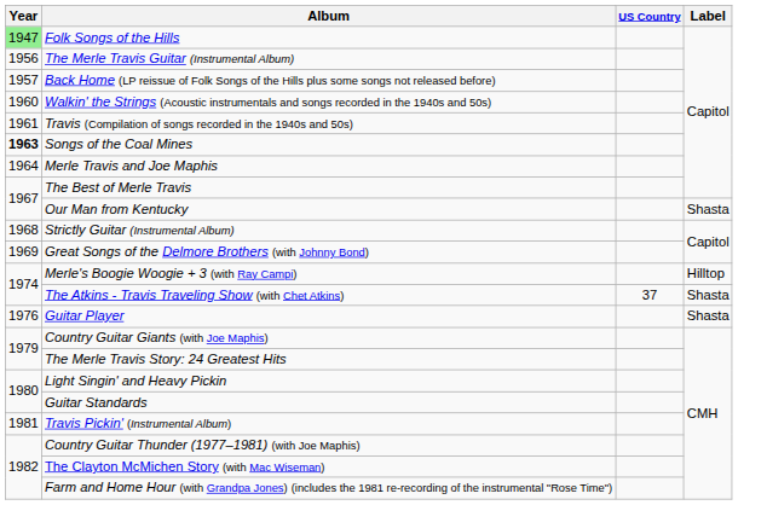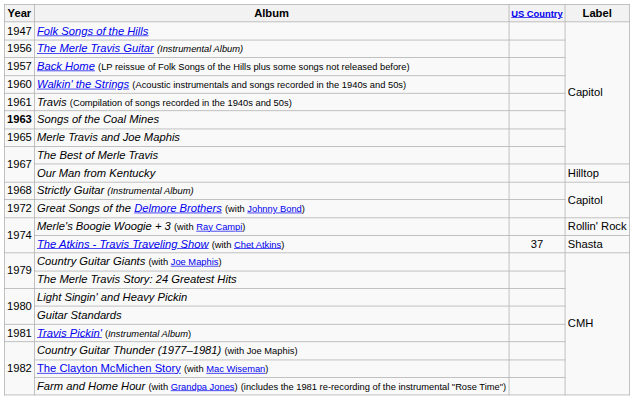 <table class="wikitable">
 <tr>
 <th>Year</th>
 <th>Album</th>
 <th><small><a href='#'>US Country</a></small></th>
 <th>Label</th>
 </tr>
 <tr>
-<td style="background: lightgreen;">1947</td>
+<td>1947</td>
 <td><em><a href='#'>Folk Songs of the Hills</a></em></td>
 <td></td>
 <td rowspan="8">Capitol</td>
 </tr>
 <tr>
 <td>1956</td>
 <td><em><a href='#'>The Merle Travis Guitar</a></em> <small><em>(Instrumental Album)</em></small></td>
 <td></td>
 </tr>
 <tr>
 <td>1957</td>
 <td><em><a href='#'>Back Home</a></em> <small>(LP reissue of Folk Songs of the Hills plus some songs not released before)</small></td>
 <td></td>
 </tr>
 <tr>
 <td>1960</td>
 <td><em><a href='#'>Walkin' the Strings</a></em> <small>(Acoustic instrumentals and songs recorded in the 1940s and 50s)</small></td>
 <td></td>
 </tr>
 <tr>
 <td>1961</td>
 <td><em>Travis</em> <small>(Compilation of songs recorded in the 1940s and 50s)</small></td>
 <td></td>
 </tr>
 <tr>
 <td><strong>1963</strong></td>
 <td><em>Songs of the Coal Mines</em></td>
 <td></td>
 </tr>
 <tr>
-<td>1964</td>
+<td>1965</td>
 <td><em>Merle Travis and Joe Maphis</em></td>
 <td></td>
 </tr>
 <tr>
 <td rowspan="2">1967</td>
 <td><em>The Best of Merle Travis</em></td>
 <td></td>
 </tr>
 <tr>
 <td><em>Our Man from Kentucky</em></td>
 <td></td>
-<td>Shasta</td>
+<td>Hilltop</td>
 </tr>
 <tr>
 <td>1968</td>
 <td><em>Strictly Guitar</em> <small><em>(Instrumental Album)</em></small></td>
 <td></td>
 <td rowspan="2">Capitol</td>
 </tr>
 <tr>
-<td>1969</td>
+<td>1972</td>
 <td><em>Great Songs of the <a href='#'>Delmore Brothers</a></em> <small>(with <a href='#'>Johnny Bond</a>)</small></td>
 <td></td>
 </tr>
 <tr>
 <td rowspan="2">1974</td>
 <td><em>Merle's Boogie Woogie + 3</em> <small>(with <a href='#'>Ray Campi</a>)</small></td>
 <td></td>
-<td>Hilltop</td>
+<td>Rollin' Rock</td>
 </tr>
 <tr>
 <td><em><a href='#'>The Atkins - Travis Traveling Show</a></em> <small>(with <a href='#'>Chet Atkins</a>)</small></td>
 <td style="text-align:center;">37</td>
-<td>Shasta</td>
-</tr>
-<tr>
-<td>1976</td>
-<td><em><a href='#'>Guitar Player</a></em></td>
-<td></td>
 <td>Shasta</td>
 </tr>
 <tr>
 <td rowspan="2">1979</td>
 <td><em>Country Guitar Giants</em> <small>(with <a href='#'>Joe Maphis</a>)</small></td>
 <td></td>
 <td rowspan="9">CMH</td>
 </tr>
 <tr>
 <td><em>The Merle Travis Story: 24 Greatest Hits</em></td>
 <td></td>
 </tr>
 <tr>
 <td rowspan="2">1980</td>
 <td><em>Light Singin' and Heavy Pickin</em></td>
 <td></td>
 </tr>
 <tr>
 <td><em>Guitar Standards</em></td>
 <td></td>
 </tr>
 <tr>
 <td>1981</td>
 <td><em><a href='#'>Travis Pickin'</a></em> <small>(<em>Instrumental Album</em>)</small></td>
 <td></td>
 </tr>
 <tr>
 <td rowspan="3">1982</td>
 <td><em>Country Guitar Thunder (1977–1981)</em> <small>(with Joe Maphis)</small></td>
 <td></td>
 </tr>
 <tr>
 <td><a href='#'>The Clayton McMichen Story</a> <small>(with <a href='#'>Mac Wiseman</a>)</small></td>
 <td></td>
 </tr>
 <tr>
 <td><em>Farm and Home Hour</em> <small>(with <a href='#'>Grandpa Jones</a>)</small> <small>(includes the 1981 re-recording of the instrumental "Rose Time")</small></td>
 <td></td>
 </tr>
 </table>
